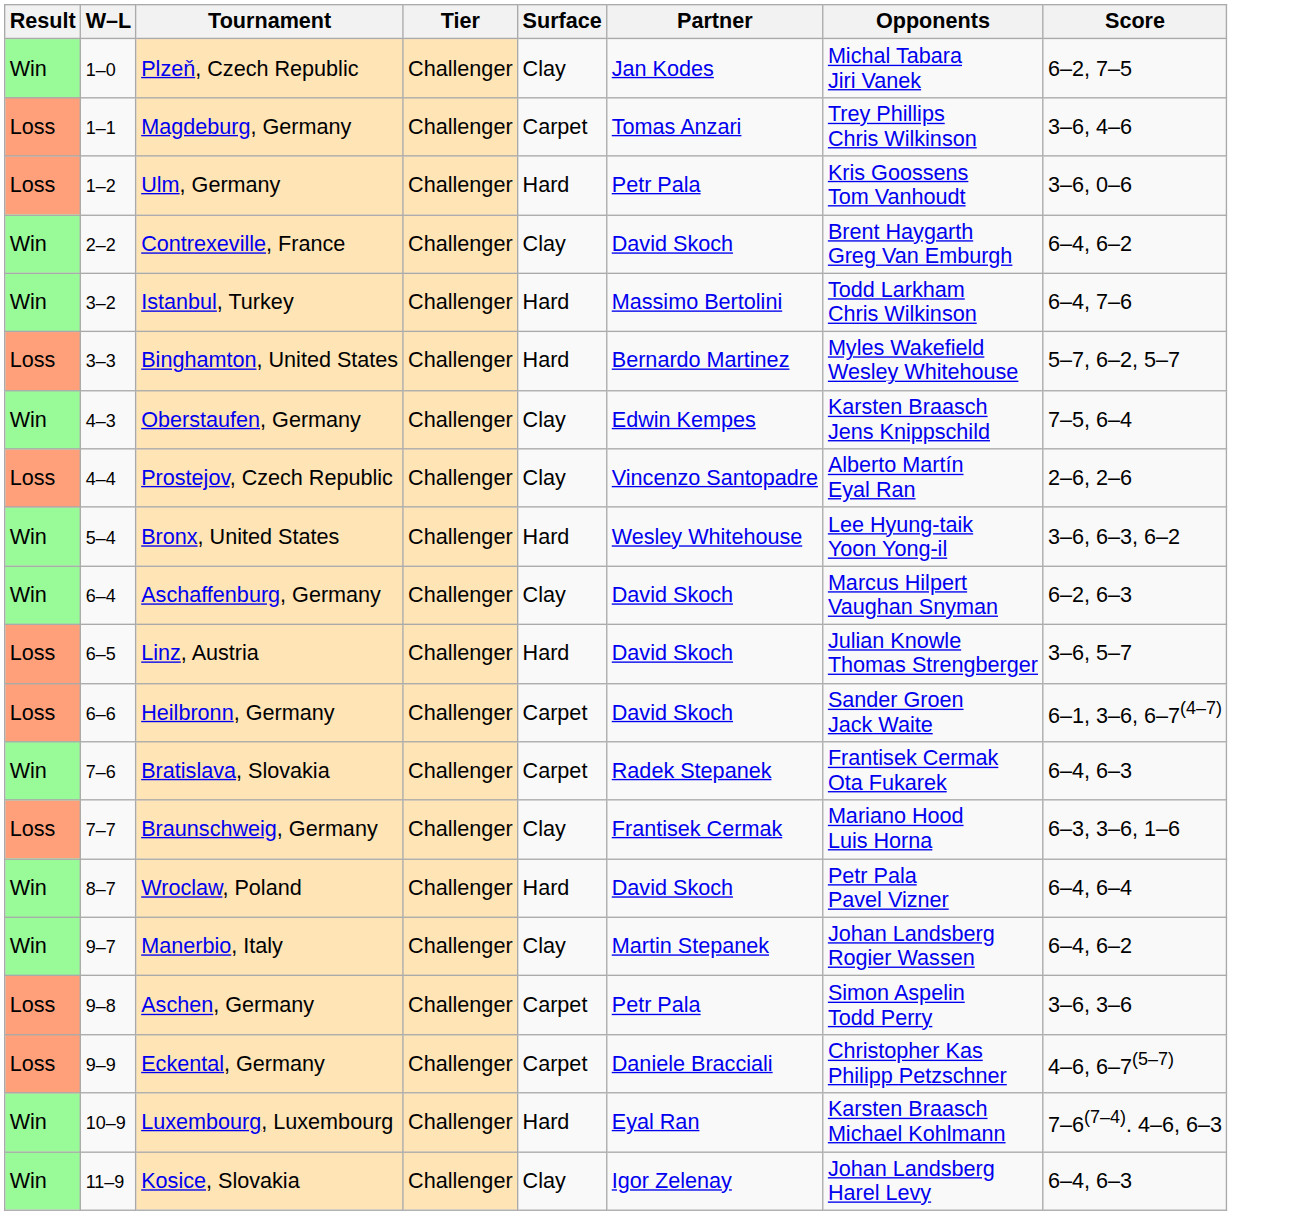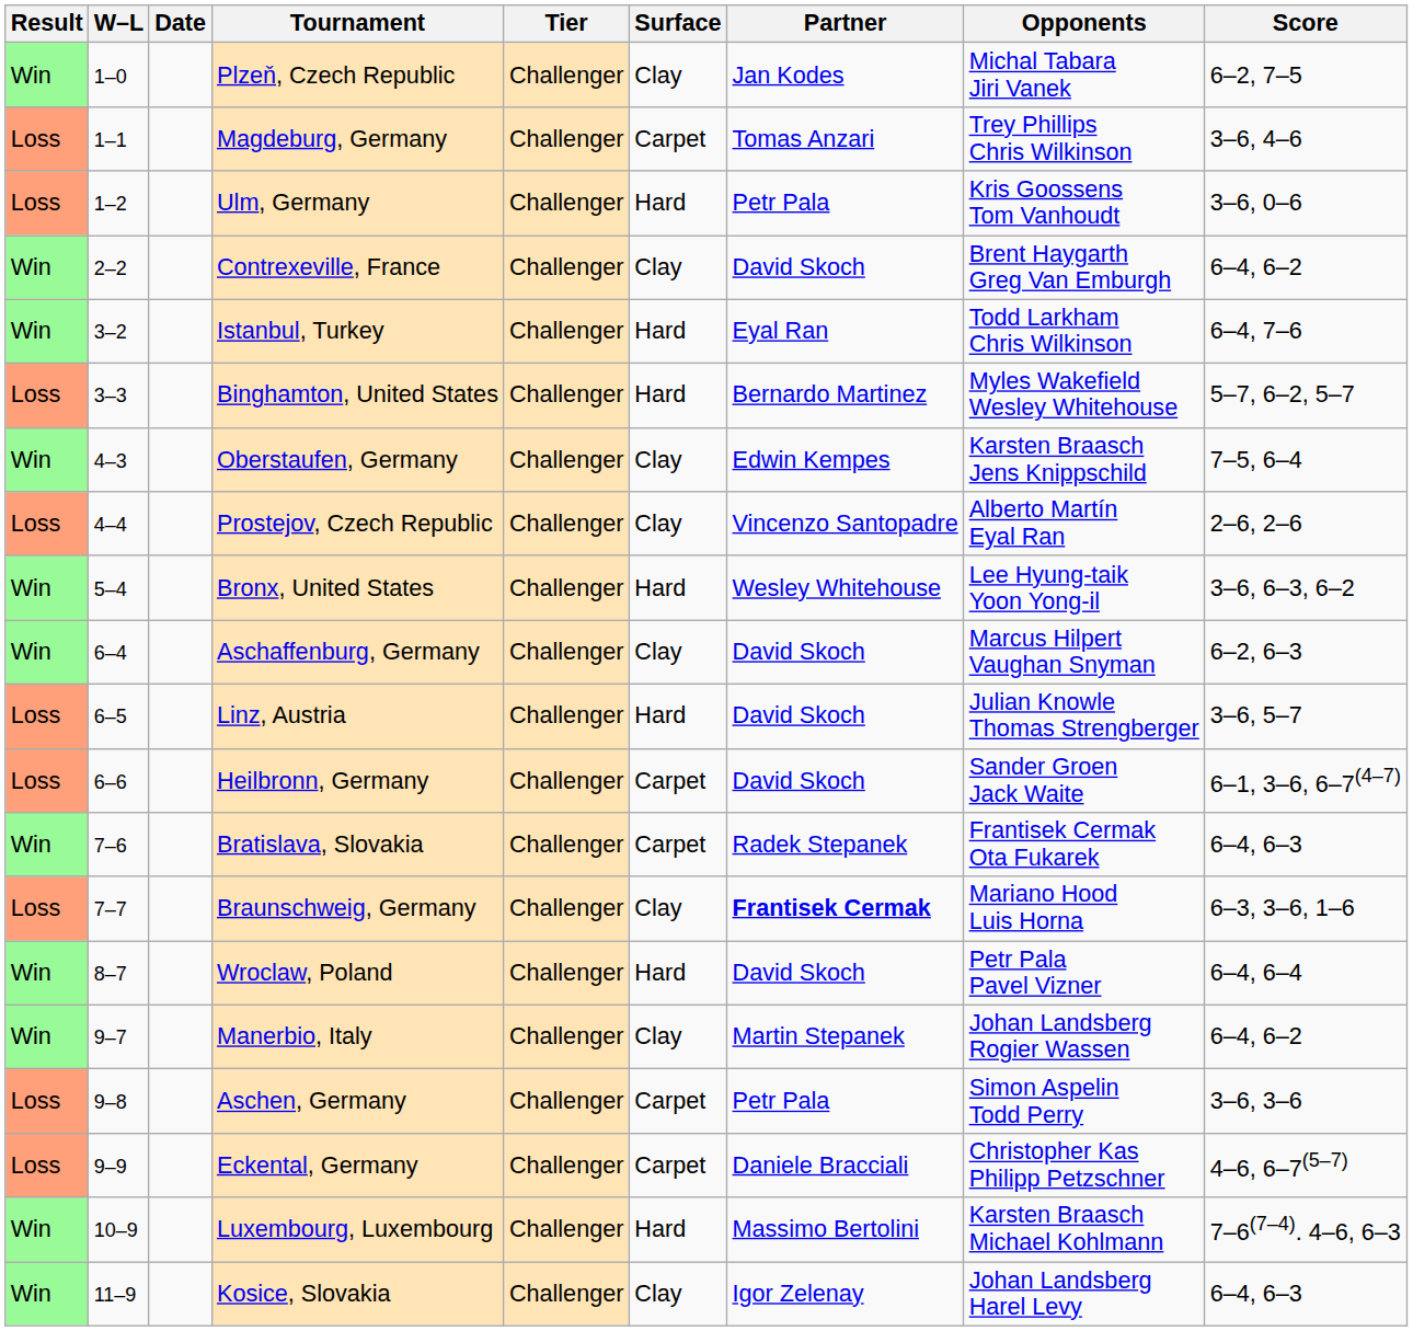 <table class="sortable wikitable">
 <tr>
 <th>Result</th>
 <th class="unsortable">W–L</th>
+<th>Date</th>
 <th>Tournament</th>
 <th>Tier</th>
 <th>Surface</th>
 <th>Partner</th>
 <th>Opponents</th>
 <th class="unsortable">Score</th>
 </tr>
 <tr>
 <td style="background:#98fb98;">Win</td>
 <td><small>1–0</small></td>
+<td></td>
 <td style="background:moccasin;"><a href='#'>Plzeň</a>, Czech Republic</td>
 <td style="background:moccasin;">Challenger</td>
 <td>Clay</td>
 <td> <a href='#'>Jan Kodes</a></td>
 <td> <a href='#'>Michal Tabara</a> <br>  <a href='#'>Jiri Vanek</a></td>
 <td>6–2, 7–5</td>
 </tr>
 <tr>
 <td style="background:#ffa07a;">Loss</td>
 <td><small>1–1</small></td>
+<td></td>
 <td style="background:moccasin;"><a href='#'>Magdeburg</a>, Germany</td>
 <td style="background:moccasin;">Challenger</td>
 <td>Carpet</td>
 <td> <a href='#'>Tomas Anzari</a></td>
 <td> <a href='#'>Trey Phillips</a> <br>  <a href='#'>Chris Wilkinson</a></td>
 <td>3–6, 4–6</td>
 </tr>
 <tr>
 <td style="background:#ffa07a;">Loss</td>
 <td><small>1–2</small></td>
+<td></td>
 <td style="background:moccasin;"><a href='#'>Ulm</a>, Germany</td>
 <td style="background:moccasin;">Challenger</td>
 <td>Hard</td>
 <td> <a href='#'>Petr Pala</a></td>
 <td> <a href='#'>Kris Goossens</a> <br>  <a href='#'>Tom Vanhoudt</a></td>
 <td>3–6, 0–6</td>
 </tr>
 <tr>
 <td style="background:#98fb98;">Win</td>
 <td><small>2–2</small></td>
+<td></td>
 <td style="background:moccasin;"><a href='#'>Contrexeville</a>, France</td>
 <td style="background:moccasin;">Challenger</td>
 <td>Clay</td>
 <td> <a href='#'>David Skoch</a></td>
 <td> <a href='#'>Brent Haygarth</a> <br>  <a href='#'>Greg Van Emburgh</a></td>
 <td>6–4, 6–2</td>
 </tr>
 <tr>
 <td style="background:#98fb98;">Win</td>
 <td><small>3–2</small></td>
+<td></td>
 <td style="background:moccasin;"><a href='#'>Istanbul</a>, Turkey</td>
 <td style="background:moccasin;">Challenger</td>
 <td>Hard</td>
-<td> <a href='#'>Massimo Bertolini</a></td>
+<td> <a href='#'>Eyal Ran</a></td>
 <td> <a href='#'>Todd Larkham</a> <br>  <a href='#'>Chris Wilkinson</a></td>
 <td>6–4, 7–6</td>
 </tr>
 <tr>
 <td style="background:#ffa07a;">Loss</td>
 <td><small>3–3</small></td>
+<td></td>
 <td style="background:moccasin;"><a href='#'>Binghamton</a>, United States</td>
 <td style="background:moccasin;">Challenger</td>
 <td>Hard</td>
 <td> <a href='#'>Bernardo Martinez</a></td>
 <td> <a href='#'>Myles Wakefield</a> <br>  <a href='#'>Wesley Whitehouse</a></td>
 <td>5–7, 6–2, 5–7</td>
 </tr>
 <tr>
 <td style="background:#98fb98;">Win</td>
 <td><small>4–3</small></td>
+<td></td>
 <td style="background:moccasin;"><a href='#'>Oberstaufen</a>, Germany</td>
 <td style="background:moccasin;">Challenger</td>
 <td>Clay</td>
 <td> <a href='#'>Edwin Kempes</a></td>
 <td> <a href='#'>Karsten Braasch</a> <br>  <a href='#'>Jens Knippschild</a></td>
 <td>7–5, 6–4</td>
 </tr>
 <tr>
 <td style="background:#ffa07a;">Loss</td>
 <td><small>4–4</small></td>
+<td></td>
 <td style="background:moccasin;"><a href='#'>Prostejov</a>, Czech Republic</td>
 <td style="background:moccasin;">Challenger</td>
 <td>Clay</td>
 <td> <a href='#'>Vincenzo Santopadre</a></td>
 <td> <a href='#'>Alberto Martín</a> <br>  <a href='#'>Eyal Ran</a></td>
 <td>2–6, 2–6</td>
 </tr>
 <tr>
 <td style="background:#98fb98;">Win</td>
 <td><small>5–4</small></td>
+<td></td>
 <td style="background:moccasin;"><a href='#'>Bronx</a>, United States</td>
 <td style="background:moccasin;">Challenger</td>
 <td>Hard</td>
 <td> <a href='#'>Wesley Whitehouse</a></td>
 <td> <a href='#'>Lee Hyung-taik</a> <br>  <a href='#'>Yoon Yong-il</a></td>
 <td>3–6, 6–3, 6–2</td>
 </tr>
 <tr>
 <td style="background:#98fb98;">Win</td>
 <td><small>6–4</small></td>
+<td></td>
 <td style="background:moccasin;"><a href='#'>Aschaffenburg</a>, Germany</td>
 <td style="background:moccasin;">Challenger</td>
 <td>Clay</td>
 <td> <a href='#'>David Skoch</a></td>
 <td> <a href='#'>Marcus Hilpert</a> <br>  <a href='#'>Vaughan Snyman</a></td>
 <td>6–2, 6–3</td>
 </tr>
 <tr>
 <td style="background:#ffa07a;">Loss</td>
 <td><small>6–5</small></td>
+<td></td>
 <td style="background:moccasin;"><a href='#'>Linz</a>, Austria</td>
 <td style="background:moccasin;">Challenger</td>
 <td>Hard</td>
 <td> <a href='#'>David Skoch</a></td>
 <td> <a href='#'>Julian Knowle</a> <br>  <a href='#'>Thomas Strengberger</a></td>
 <td>3–6, 5–7</td>
 </tr>
 <tr>
 <td style="background:#ffa07a;">Loss</td>
 <td><small>6–6</small></td>
+<td></td>
 <td style="background:moccasin;"><a href='#'>Heilbronn</a>, Germany</td>
 <td style="background:moccasin;">Challenger</td>
 <td>Carpet</td>
 <td> <a href='#'>David Skoch</a></td>
 <td> <a href='#'>Sander Groen</a> <br>  <a href='#'>Jack Waite</a></td>
 <td>6–1, 3–6, 6–7<sup>(4–7)</sup></td>
 </tr>
 <tr>
 <td style="background:#98fb98;">Win</td>
 <td><small>7–6</small></td>
+<td></td>
 <td style="background:moccasin;"><a href='#'>Bratislava</a>, Slovakia</td>
 <td style="background:moccasin;">Challenger</td>
 <td>Carpet</td>
 <td> <a href='#'>Radek Stepanek</a></td>
 <td> <a href='#'>Frantisek Cermak</a> <br>  <a href='#'>Ota Fukarek</a></td>
 <td>6–4, 6–3</td>
 </tr>
 <tr>
 <td style="background:#ffa07a;">Loss</td>
 <td><small>7–7</small></td>
+<td></td>
 <td style="background:moccasin;"><a href='#'>Braunschweig</a>, Germany</td>
 <td style="background:moccasin;">Challenger</td>
 <td>Clay</td>
-<td> <a href='#'>Frantisek Cermak</a></td>
+<td><strong> <a href='#'>Frantisek Cermak</a></strong></td>
 <td> <a href='#'>Mariano Hood</a> <br>  <a href='#'>Luis Horna</a></td>
 <td>6–3, 3–6, 1–6</td>
 </tr>
 <tr>
 <td style="background:#98fb98;">Win</td>
 <td><small>8–7</small></td>
+<td></td>
 <td style="background:moccasin;"><a href='#'>Wroclaw</a>, Poland</td>
 <td style="background:moccasin;">Challenger</td>
 <td>Hard</td>
 <td> <a href='#'>David Skoch</a></td>
 <td> <a href='#'>Petr Pala</a> <br>  <a href='#'>Pavel Vizner</a></td>
 <td>6–4, 6–4</td>
 </tr>
 <tr>
 <td style="background:#98fb98;">Win</td>
 <td><small>9–7</small></td>
+<td></td>
 <td style="background:moccasin;"><a href='#'>Manerbio</a>, Italy</td>
 <td style="background:moccasin;">Challenger</td>
 <td>Clay</td>
 <td> <a href='#'>Martin Stepanek</a></td>
 <td> <a href='#'>Johan Landsberg</a> <br>  <a href='#'>Rogier Wassen</a></td>
 <td>6–4, 6–2</td>
 </tr>
 <tr>
 <td style="background:#ffa07a;">Loss</td>
 <td><small>9–8</small></td>
+<td></td>
 <td style="background:moccasin;"><a href='#'>Aschen</a>, Germany</td>
 <td style="background:moccasin;">Challenger</td>
 <td>Carpet</td>
 <td> <a href='#'>Petr Pala</a></td>
 <td> <a href='#'>Simon Aspelin</a> <br>  <a href='#'>Todd Perry</a></td>
 <td>3–6, 3–6</td>
 </tr>
 <tr>
 <td style="background:#ffa07a;">Loss</td>
 <td><small>9–9</small></td>
+<td></td>
 <td style="background:moccasin;"><a href='#'>Eckental</a>, Germany</td>
 <td style="background:moccasin;">Challenger</td>
 <td>Carpet</td>
 <td> <a href='#'>Daniele Bracciali</a></td>
 <td> <a href='#'>Christopher Kas</a> <br>  <a href='#'>Philipp Petzschner</a></td>
 <td>4–6, 6–7<sup>(5–7)</sup></td>
 </tr>
 <tr>
 <td style="background:#98fb98;">Win</td>
 <td><small>10–9</small></td>
+<td></td>
 <td style="background:moccasin;"><a href='#'>Luxembourg</a>, Luxembourg</td>
 <td style="background:moccasin;">Challenger</td>
 <td>Hard</td>
-<td> <a href='#'>Eyal Ran</a></td>
+<td> <a href='#'>Massimo Bertolini</a></td>
 <td> <a href='#'>Karsten Braasch</a> <br>  <a href='#'>Michael Kohlmann</a></td>
 <td>7–6<sup>(7–4)</sup>. 4–6, 6–3</td>
 </tr>
 <tr>
 <td style="background:#98fb98;">Win</td>
 <td><small>11–9</small></td>
+<td></td>
 <td style="background:moccasin;"><a href='#'>Kosice</a>, Slovakia</td>
 <td style="background:moccasin;">Challenger</td>
 <td>Clay</td>
 <td> <a href='#'>Igor Zelenay</a></td>
 <td> <a href='#'>Johan Landsberg</a> <br>  <a href='#'>Harel Levy</a></td>
 <td>6–4, 6–3</td>
 </tr>
 </table>
